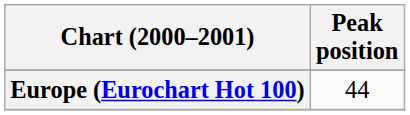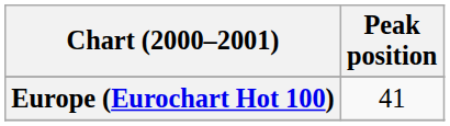 <table class="wikitable sortable plainrowheaders" style="text-align:center">
 <tr>
 <th scope="col">Chart (2000–2001)</th>
 <th scope="col">Peak<br>position</th>
 </tr>
 <tr>
 </tr>
 <tr>
 </tr>
 <tr>
 </tr>
 <tr>
 </tr>
 <tr>
 <th scope="row">Europe (<a href='#'>Eurochart Hot 100</a>)</th>
-<td>44</td>
+<td>41</td>
 </tr>
 <tr>
 </tr>
 <tr>
 </tr>
 <tr>
 </tr>
 <tr>
 </tr>
 <tr>
 </tr>
 <tr>
 </tr>
 </table>
